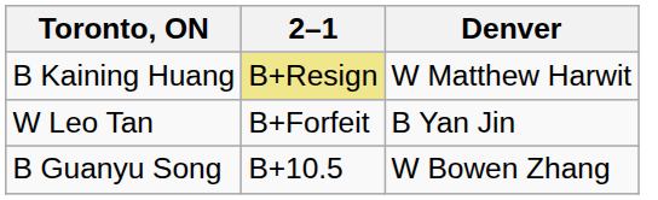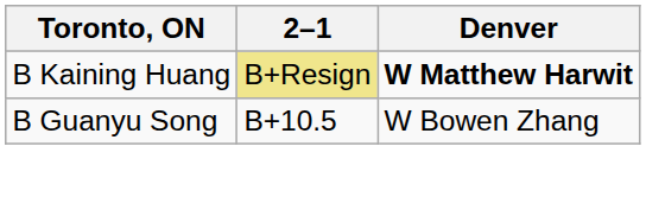 <table class="wikitable">
 <tr>
 <th>Toronto, ON</th>
 <th>2–1</th>
 <th>Denver</th>
 </tr>
 <tr>
 <td>B Kaining Huang</td>
 <td style="background: khaki;">B+Resign</td>
-<td>W Matthew Harwit</td>
-</tr>
-<tr>
-<td>W Leo Tan</td>
-<td>B+Forfeit</td>
-<td>B Yan Jin</td>
+<td><strong>W Matthew Harwit</strong></td>
 </tr>
 <tr>
 <td>B Guanyu Song</td>
 <td>B+10.5</td>
 <td>W Bowen Zhang</td>
 </tr>
 </table>
